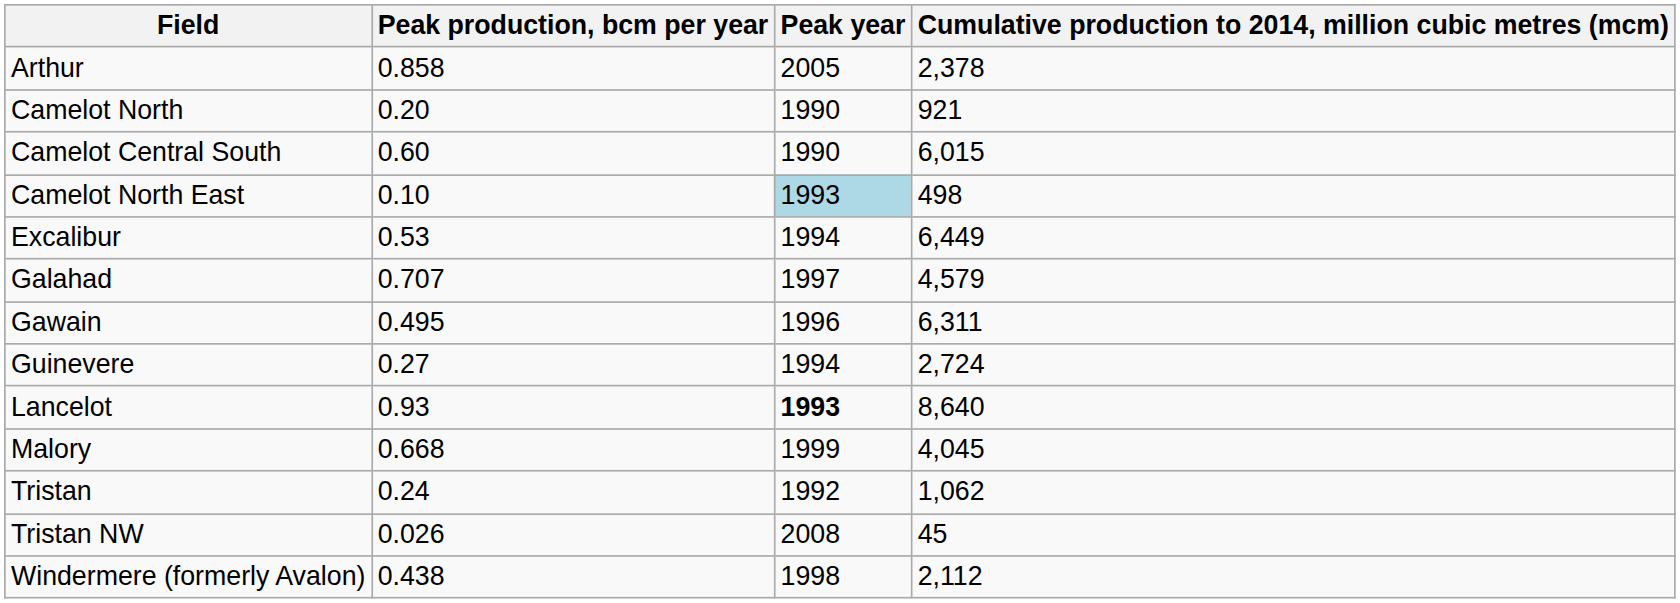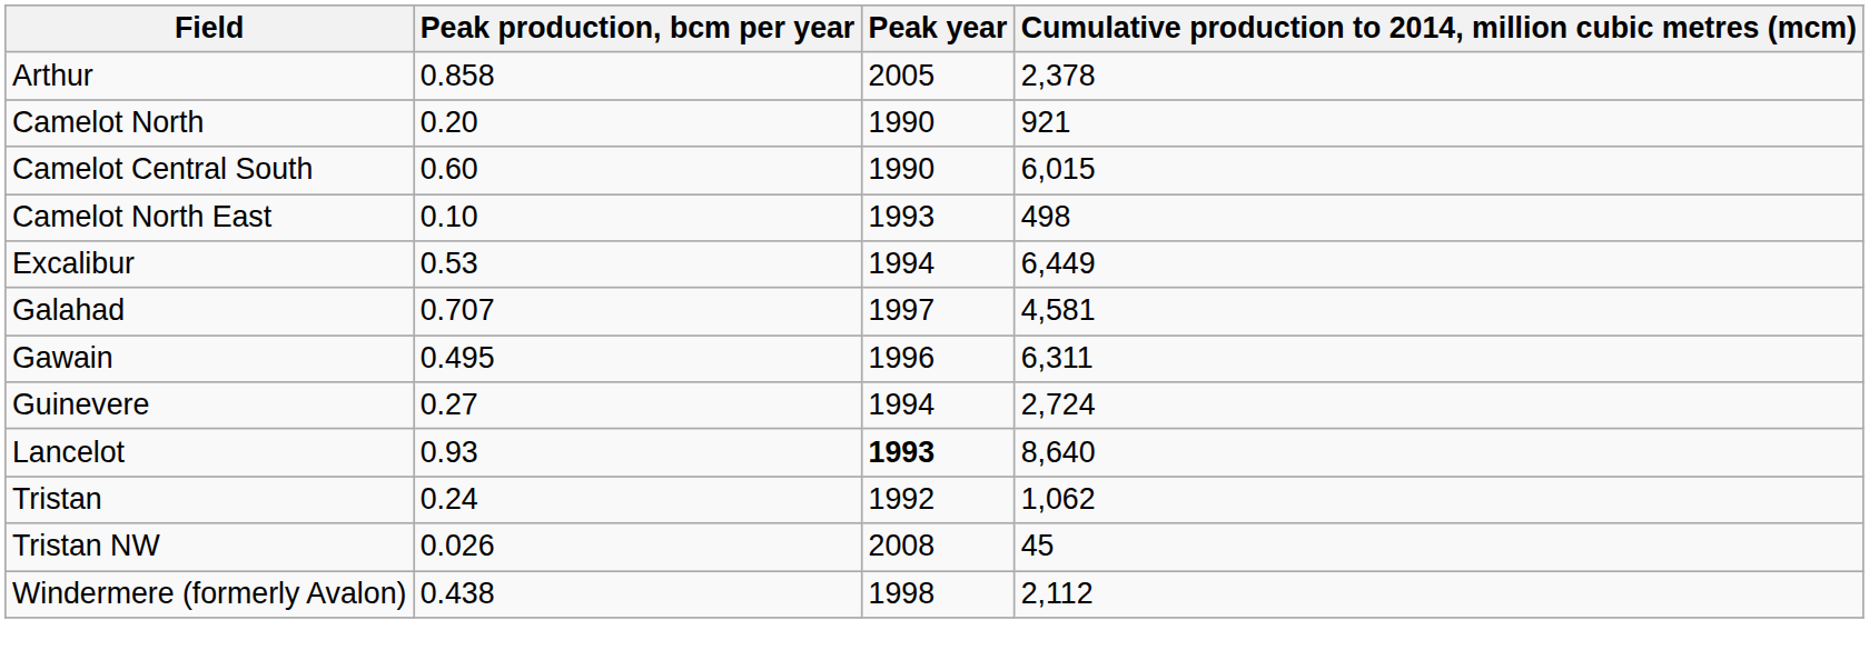 <table class="wikitable">
 <tr>
 <th>Field</th>
 <th>Peak  production, bcm per year</th>
 <th>Peak  year</th>
 <th>Cumulative production to 2014, million cubic metres (mcm)</th>
 </tr>
 <tr>
 <td>Arthur</td>
 <td>0.858</td>
 <td>2005</td>
 <td>2,378</td>
 </tr>
 <tr>
 <td>Camelot  North</td>
 <td>0.20</td>
 <td>1990</td>
 <td>921</td>
 </tr>
 <tr>
 <td>Camelot  Central South</td>
 <td>0.60</td>
 <td>1990</td>
 <td>6,015</td>
 </tr>
 <tr>
 <td>Camelot  North East</td>
 <td>0.10</td>
-<td style="background: lightblue;">1993</td>
+<td>1993</td>
 <td>498</td>
 </tr>
 <tr>
 <td>Excalibur</td>
 <td>0.53</td>
 <td>1994</td>
 <td>6,449</td>
 </tr>
 <tr>
 <td>Galahad</td>
 <td>0.707</td>
 <td>1997</td>
-<td>4,579</td>
+<td>4,581</td>
 </tr>
 <tr>
 <td>Gawain</td>
 <td>0.495</td>
 <td>1996</td>
 <td>6,311</td>
 </tr>
 <tr>
 <td>Guinevere</td>
 <td>0.27</td>
 <td>1994</td>
 <td>2,724</td>
 </tr>
 <tr>
 <td>Lancelot</td>
 <td>0.93</td>
 <td><strong>1993</strong></td>
 <td>8,640</td>
 </tr>
 <tr>
-<td>Malory</td>
-<td>0.668</td>
-<td>1999</td>
-<td>4,045</td>
-</tr>
-<tr>
 <td>Tristan</td>
 <td>0.24</td>
 <td>1992</td>
 <td>1,062</td>
 </tr>
 <tr>
 <td>Tristan NW</td>
 <td>0.026</td>
 <td>2008</td>
 <td>45</td>
 </tr>
 <tr>
 <td>Windermere (formerly Avalon)</td>
 <td>0.438</td>
 <td>1998</td>
 <td>2,112</td>
 </tr>
 </table>
